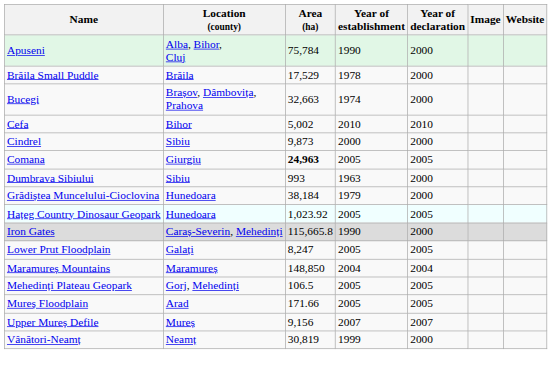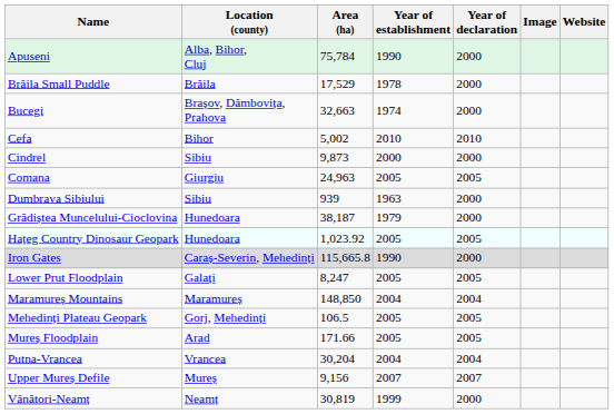 <table class="wikitable sortable" border="1">
 <tr>
 <th>Name</th>
 <th>Location<br><small>(county)</small></th>
 <th>Area<br><small>(ha)</small></th>
 <th>Year of<br>establishment</th>
 <th>Year of<br>declaration</th>
 <th>Image</th>
 <th>Website</th>
 </tr>
 <tr bgcolor="#E1F7E6">
 <td><a href='#'>Apuseni</a></td>
 <td><a href='#'>Alba</a>, <a href='#'>Bihor</a>,<br><a href='#'>Cluj</a></td>
 <td>75,784</td>
 <td>1990</td>
 <td>2000</td>
 <td></td>
 <td></td>
 </tr>
 <tr>
 <td><a href='#'>Brăila Small Puddle</a></td>
 <td><a href='#'>Brăila</a></td>
 <td>17,529</td>
 <td>1978</td>
 <td>2000</td>
 <td></td>
 <td></td>
 </tr>
 <tr>
 <td><a href='#'>Bucegi</a></td>
 <td><a href='#'>Brașov</a>, <a href='#'>Dâmbovița</a>,<br><a href='#'>Prahova</a></td>
 <td>32,663</td>
 <td>1974</td>
 <td>2000</td>
 <td></td>
 <td></td>
 </tr>
 <tr>
 <td><a href='#'>Cefa</a></td>
 <td><a href='#'>Bihor</a></td>
 <td>5,002</td>
 <td>2010</td>
 <td>2010</td>
 <td></td>
 <td></td>
 </tr>
 <tr>
 <td><a href='#'>Cindrel</a></td>
 <td><a href='#'>Sibiu</a></td>
 <td>9,873</td>
 <td>2000</td>
 <td>2000</td>
 <td></td>
 <td></td>
 </tr>
 <tr>
 <td><a href='#'>Comana</a></td>
 <td><a href='#'>Giurgiu</a></td>
-<td><strong>24,963</strong></td>
+<td>24,963</td>
 <td>2005</td>
 <td>2005</td>
 <td></td>
 <td></td>
 </tr>
 <tr>
 <td><a href='#'>Dumbrava Sibiului</a></td>
 <td><a href='#'>Sibiu</a></td>
-<td>993</td>
+<td>939</td>
 <td>1963</td>
 <td>2000</td>
 <td></td>
 <td></td>
 </tr>
 <tr>
 <td><a href='#'>Grădiștea Muncelului-Cioclovina</a></td>
 <td><a href='#'>Hunedoara</a></td>
-<td>38,184</td>
+<td>38,187</td>
 <td>1979</td>
 <td>2000</td>
 <td></td>
 <td></td>
 </tr>
 <tr bgcolor="FOFFFF">
 <td><a href='#'>Hațeg Country Dinosaur Geopark</a></td>
 <td><a href='#'>Hunedoara</a></td>
 <td>1,023.92</td>
 <td>2005</td>
 <td>2005</td>
 <td></td>
 <td></td>
 </tr>
 <tr bgcolor="gainsboro">
 <td><a href='#'>Iron Gates</a></td>
 <td><a href='#'>Caraș-Severin</a>, <a href='#'>Mehedinți</a></td>
 <td>115,665.8</td>
 <td>1990</td>
 <td>2000</td>
 <td></td>
 <td></td>
 </tr>
 <tr>
 <td><a href='#'>Lower Prut Floodplain</a></td>
 <td><a href='#'>Galați</a></td>
 <td>8,247</td>
 <td>2005</td>
 <td>2005</td>
 <td></td>
 <td></td>
 </tr>
 <tr>
 <td><a href='#'>Maramureș Mountains</a></td>
 <td><a href='#'>Maramureș</a></td>
 <td>148,850</td>
 <td>2004</td>
 <td>2004</td>
 <td></td>
 <td></td>
 </tr>
 <tr>
 <td><a href='#'>Mehedinți Plateau Geopark</a></td>
 <td><a href='#'>Gorj</a>, <a href='#'>Mehedinți</a></td>
 <td>106.5</td>
 <td>2005</td>
 <td>2005</td>
 <td></td>
 <td></td>
 </tr>
 <tr>
 <td><a href='#'>Mureș Floodplain</a></td>
 <td><a href='#'>Arad</a></td>
 <td>171.66</td>
 <td>2005</td>
 <td>2005</td>
 <td></td>
 <td></td>
 </tr>
 <tr>
+<td><a href='#'>Putna-Vrancea</a></td>
+<td><a href='#'>Vrancea</a></td>
+<td>30,204</td>
+<td>2004</td>
+<td>2004</td>
+<td></td>
+<td></td>
+</tr>
+<tr>
 <td><a href='#'>Upper Mureș Defile</a></td>
 <td><a href='#'>Mureș</a></td>
 <td>9,156</td>
 <td>2007</td>
 <td>2007</td>
 <td></td>
 <td></td>
 </tr>
 <tr>
 <td><a href='#'>Vânători-Neamț</a></td>
 <td><a href='#'>Neamț</a></td>
 <td>30,819</td>
 <td>1999</td>
 <td>2000</td>
 <td></td>
 <td></td>
 </tr>
 </table>
